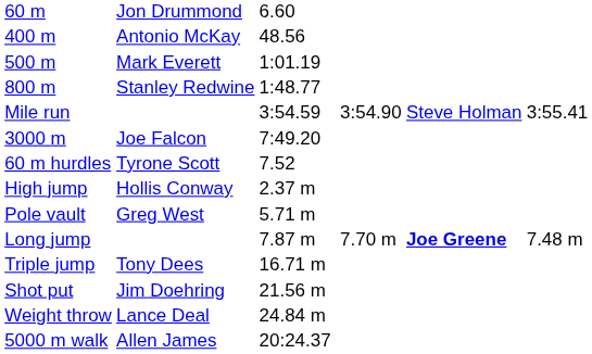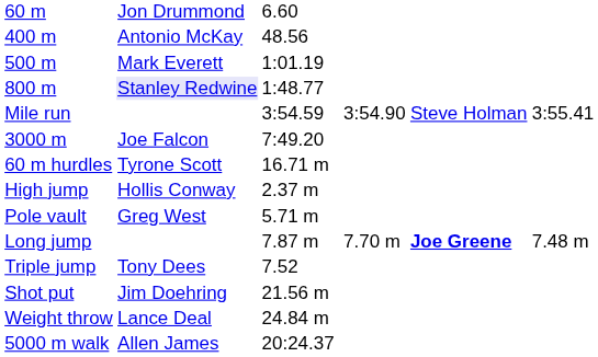 <table>
 <tr>
 <td><a href='#'>60 m</a></td>
 <td><a href='#'>Jon Drummond</a></td>
 <td>6.60</td>
 <td></td>
 <td></td>
 <td></td>
 <td></td>
 </tr>
 <tr>
 <td><a href='#'>400 m</a></td>
 <td><a href='#'>Antonio McKay</a></td>
 <td>48.56</td>
 <td></td>
 <td></td>
 <td></td>
 <td></td>
 </tr>
 <tr>
 <td><a href='#'>500 m</a></td>
 <td><a href='#'>Mark Everett</a></td>
 <td>1:01.19</td>
 <td></td>
 <td></td>
 <td></td>
 <td></td>
 </tr>
 <tr>
 <td><a href='#'>800 m</a></td>
-<td><a href='#'>Stanley Redwine</a></td>
+<td style="background: lavender;"><a href='#'>Stanley Redwine</a></td>
 <td>1:48.77</td>
 <td></td>
 <td></td>
 <td></td>
 <td></td>
 </tr>
 <tr>
 <td><a href='#'>Mile run</a></td>
 <td></td>
 <td>3:54.59</td>
 <td></td>
 <td>3:54.90</td>
 <td><a href='#'>Steve Holman</a></td>
 <td>3:55.41</td>
 </tr>
 <tr>
 <td><a href='#'>3000 m</a></td>
 <td><a href='#'>Joe Falcon</a></td>
 <td>7:49.20</td>
 <td></td>
 <td></td>
 <td></td>
 <td></td>
 </tr>
 <tr>
 <td><a href='#'>60 m hurdles</a></td>
 <td><a href='#'>Tyrone Scott</a></td>
-<td>7.52</td>
+<td>16.71 m</td>
 <td></td>
 <td></td>
 <td></td>
 <td></td>
 </tr>
 <tr>
 <td><a href='#'>High jump</a></td>
 <td><a href='#'>Hollis Conway</a></td>
 <td>2.37 m</td>
 <td></td>
 <td></td>
 <td></td>
 <td></td>
 </tr>
 <tr>
 <td><a href='#'>Pole vault</a></td>
 <td><a href='#'>Greg West</a></td>
 <td>5.71 m</td>
 <td></td>
 <td></td>
 <td></td>
 <td></td>
 </tr>
 <tr>
 <td><a href='#'>Long jump</a></td>
 <td></td>
 <td>7.87 m</td>
 <td></td>
 <td>7.70 m</td>
 <td><strong><a href='#'>Joe Greene</a></strong></td>
 <td>7.48 m</td>
 </tr>
 <tr>
 <td><a href='#'>Triple jump</a></td>
 <td><a href='#'>Tony Dees</a></td>
-<td>16.71 m</td>
+<td>7.52</td>
 <td></td>
 <td></td>
 <td></td>
 <td></td>
 </tr>
 <tr>
 <td><a href='#'>Shot put</a></td>
 <td><a href='#'>Jim Doehring</a></td>
 <td>21.56 m</td>
 <td></td>
 <td></td>
 <td></td>
 <td></td>
 </tr>
 <tr>
 <td><a href='#'>Weight throw</a></td>
 <td><a href='#'>Lance Deal</a></td>
 <td>24.84 m</td>
 <td></td>
 <td></td>
 <td></td>
 <td></td>
 </tr>
 <tr>
 <td><a href='#'>5000 m walk</a></td>
 <td><a href='#'>Allen James</a></td>
 <td>20:24.37</td>
 <td></td>
 <td></td>
 <td></td>
 <td></td>
 </tr>
 </table>
